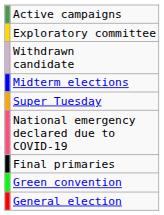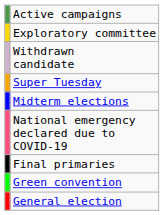 <table class="wikitable"  style="float:right; margin:11px">
 <tr>
 <td style="background:#4C994C;"></td>
 <td>Active campaigns</td>
 </tr>
 <tr>
 <td style="background:#FFD800;"></td>
 <td>Exploratory committee</td>
 </tr>
 <tr>
 <td style="background:#CCB2CC;"></td>
 <td>Withdrawn<br> candidate</td>
 </tr>
 <tr>
+<td style="background:orange;"></td>
+<td><a href='#'>Super Tuesday</a></td>
+</tr>
+<tr>
 <td style="background:#0000FF;"></td>
 <td><a href='#'>Midterm elections</a></td>
-</tr>
-<tr>
-<td style="background:orange;"></td>
-<td><a href='#'>Super Tuesday</a></td>
 </tr>
 <tr>
 <td style="background:#FF4C7F;"></td>
 <td>National emergency <br>declared due to<br>COVID-19</td>
 </tr>
 <tr>
 <td style="background:black;"></td>
 <td>Final primaries</td>
 </tr>
 <tr>
 <td style="background:#00FF00;"></td>
 <td><a href='#'>Green convention</a></td>
 </tr>
 <tr>
 <td style="background:red;"></td>
 <td><a href='#'>General election</a></td>
 </tr>
 </table>
